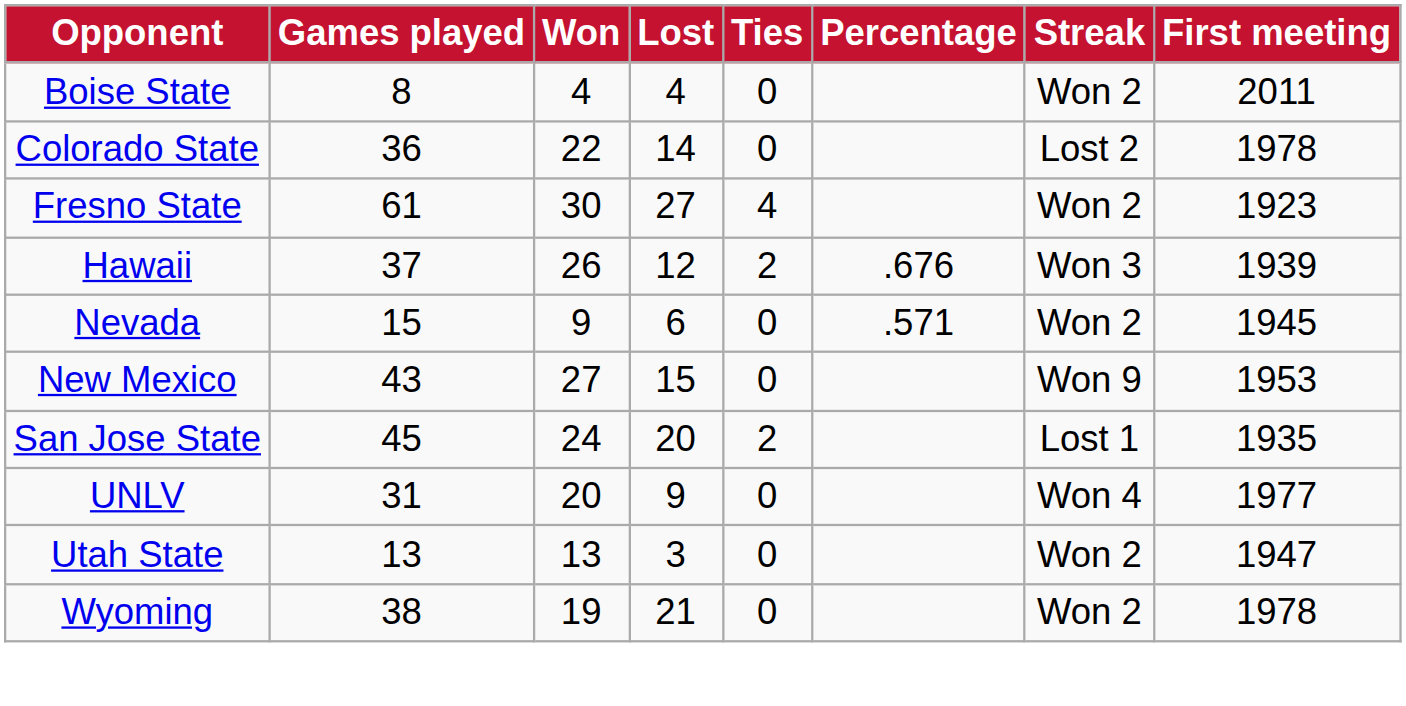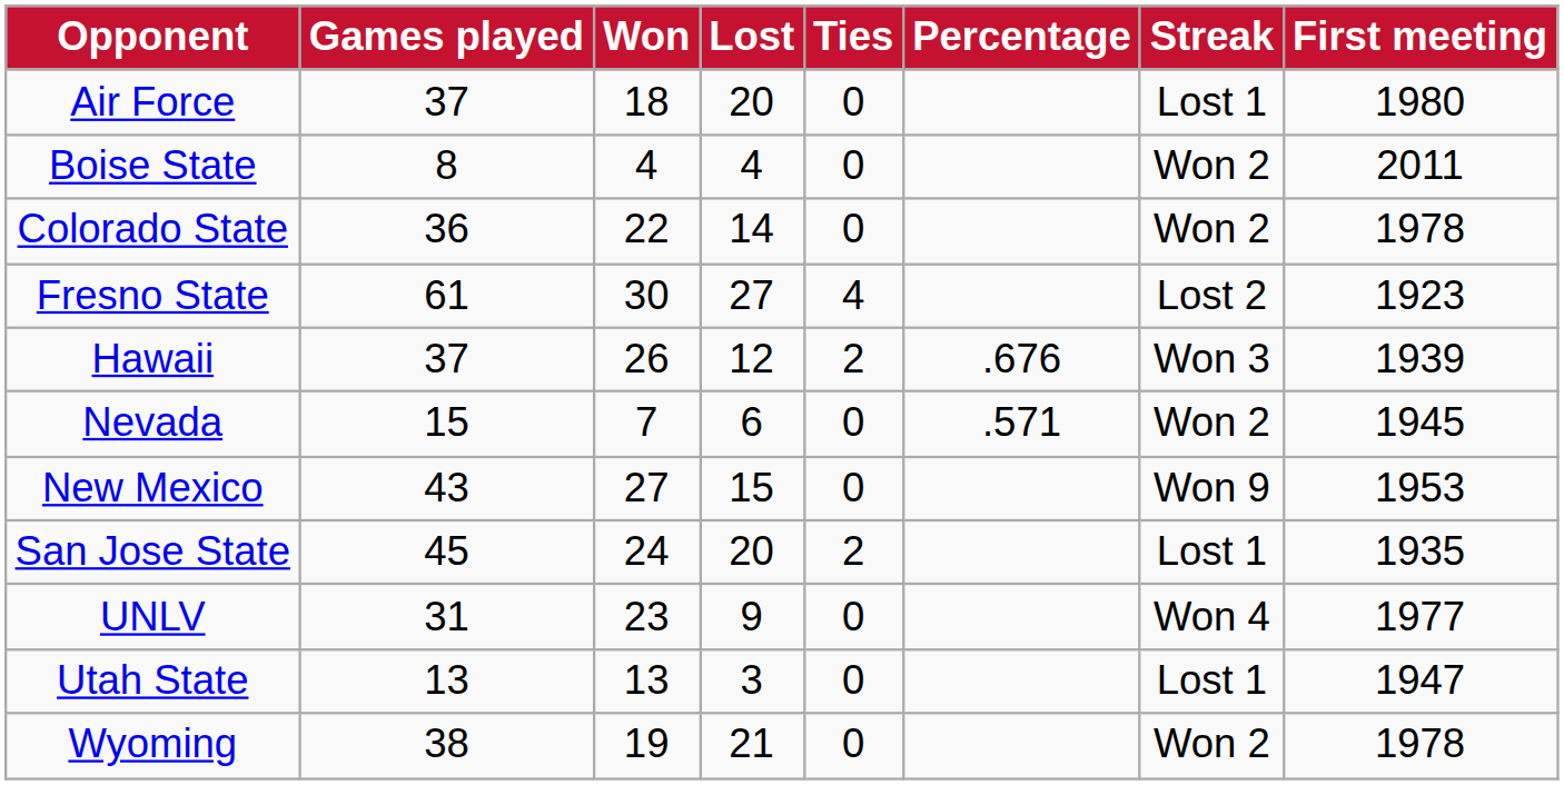 <table class="wikitable" style="text-align:center">
 <tr>
 <th style="background:#C41230;color:white;">Opponent</th>
 <th style="background:#C41230;color:white;">Games played</th>
 <th style="background:#C41230;color:white;">Won</th>
 <th style="background:#C41230;color:white;">Lost</th>
 <th style="background:#C41230;color:white;">Ties</th>
 <th style="background:#C41230;color:white;">Percentage</th>
 <th style="background:#C41230;color:white;">Streak</th>
 <th style="background:#C41230;color:white;">First meeting</th>
+</tr>
+<tr>
+<td><a href='#'>Air Force</a></td>
+<td>37</td>
+<td>18</td>
+<td>20</td>
+<td>0</td>
+<td></td>
+<td>Lost 1</td>
+<td>1980</td>
 </tr>
 <tr>
 <td><a href='#'>Boise State</a></td>
 <td>8</td>
 <td>4</td>
 <td>4</td>
 <td>0</td>
 <td></td>
 <td>Won 2</td>
 <td>2011</td>
 </tr>
 <tr>
 <td><a href='#'>Colorado State</a></td>
 <td>36</td>
 <td>22</td>
 <td>14</td>
 <td>0</td>
 <td></td>
-<td>Lost 2</td>
+<td>Won 2</td>
 <td>1978</td>
 </tr>
 <tr>
 <td><a href='#'>Fresno State</a></td>
 <td>61</td>
 <td>30</td>
 <td>27</td>
 <td>4</td>
 <td></td>
-<td>Won 2</td>
+<td>Lost 2</td>
 <td>1923</td>
 </tr>
 <tr>
 <td><a href='#'>Hawaii</a></td>
 <td>37</td>
 <td>26</td>
 <td>12</td>
 <td>2</td>
 <td>.676</td>
 <td>Won 3</td>
 <td>1939</td>
 </tr>
 <tr>
 <td><a href='#'>Nevada</a></td>
 <td>15</td>
-<td>9</td>
+<td>7</td>
 <td>6</td>
 <td>0</td>
 <td>.571</td>
 <td>Won 2</td>
 <td>1945</td>
 </tr>
 <tr>
 <td><a href='#'>New Mexico</a></td>
 <td>43</td>
 <td>27</td>
 <td>15</td>
 <td>0</td>
 <td></td>
 <td>Won 9</td>
 <td>1953</td>
 </tr>
 <tr>
 <td><a href='#'>San Jose State</a></td>
 <td>45</td>
 <td>24</td>
 <td>20</td>
 <td>2</td>
 <td></td>
 <td>Lost 1</td>
 <td>1935</td>
 </tr>
 <tr>
 <td><a href='#'>UNLV</a></td>
 <td>31</td>
-<td>20</td>
+<td>23</td>
 <td>9</td>
 <td>0</td>
 <td></td>
 <td>Won 4</td>
 <td>1977</td>
 </tr>
 <tr>
 <td><a href='#'>Utah State</a></td>
 <td>13</td>
 <td>13</td>
 <td>3</td>
 <td>0</td>
 <td></td>
-<td>Won 2</td>
+<td>Lost 1</td>
 <td>1947</td>
 </tr>
 <tr>
 <td><a href='#'>Wyoming</a></td>
 <td>38</td>
 <td>19</td>
 <td>21</td>
 <td>0</td>
 <td></td>
 <td>Won 2</td>
 <td>1978</td>
 </tr>
 </table>
